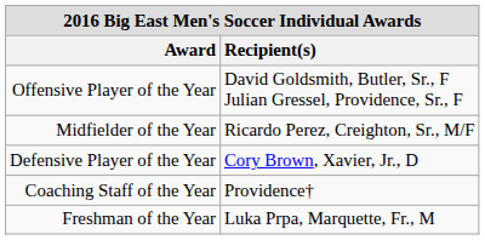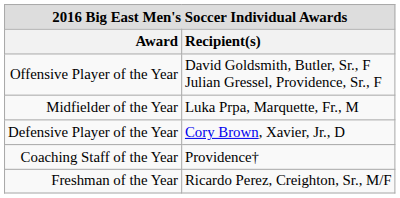 <table class="wikitable" style="white-space:nowrap; font-size:90%;">
 <tr>
 <td colspan="7" style="text-align:center; background:#ddd;"><strong>2016 Big East Men's Soccer Individual Awards</strong></td>
 </tr>
 <tr>
 <th style="text-align:right;">Award</th>
 <th style="text-align:left;">Recipient(s)</th>
 </tr>
 <tr>
 <td style="text-align:right;">Offensive Player of the Year</td>
 <td style="text-align:left;">David Goldsmith, Butler, Sr., F<br>Julian Gressel, Providence, Sr., F</td>
 </tr>
 <tr>
 <td style="text-align:right;">Midfielder of the Year</td>
-<td style="text-align:left;">Ricardo Perez, Creighton, Sr., M/F</td>
+<td style="text-align:left;">Luka Prpa, Marquette, Fr., M</td>
 </tr>
 <tr>
 <td style="text-align:right;">Defensive Player of the Year</td>
 <td style="text-align:left;"><a href='#'>Cory Brown</a>, Xavier, Jr., D</td>
 </tr>
 <tr>
 <td style="text-align:right;">Coaching Staff of the Year</td>
 <td style="text-align:left;">Providence†</td>
 </tr>
 <tr>
 <td style="text-align:right;">Freshman of the Year</td>
-<td style="text-align:left;">Luka Prpa, Marquette, Fr., M</td>
+<td style="text-align:left;">Ricardo Perez, Creighton, Sr., M/F</td>
 </tr>
 </table>
